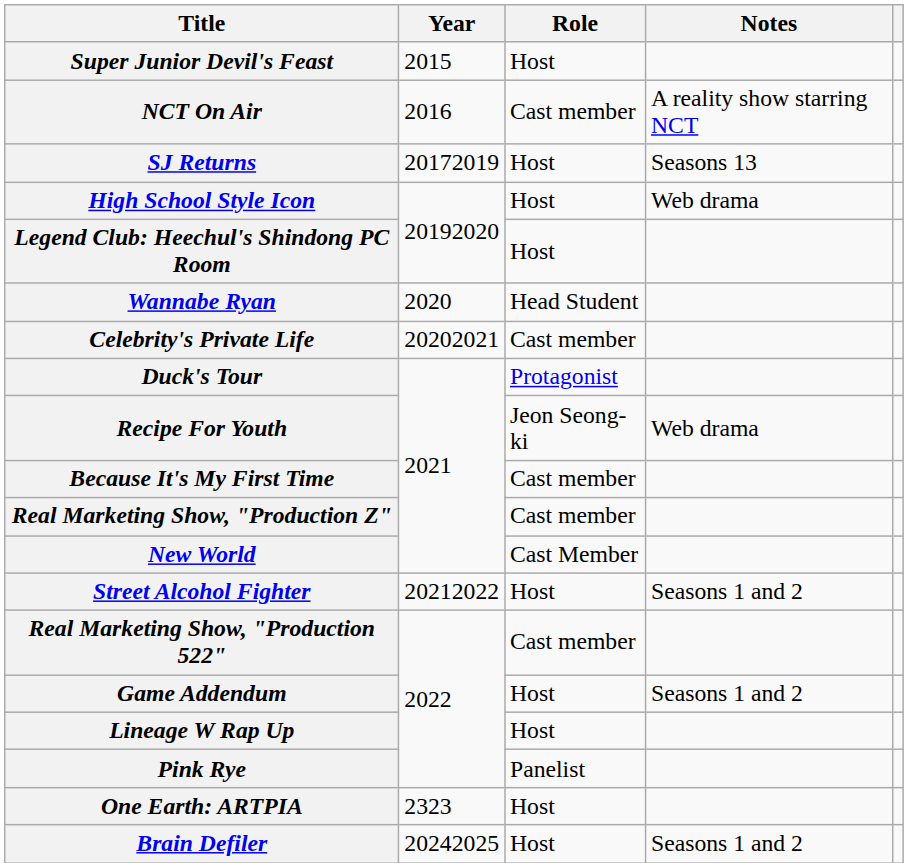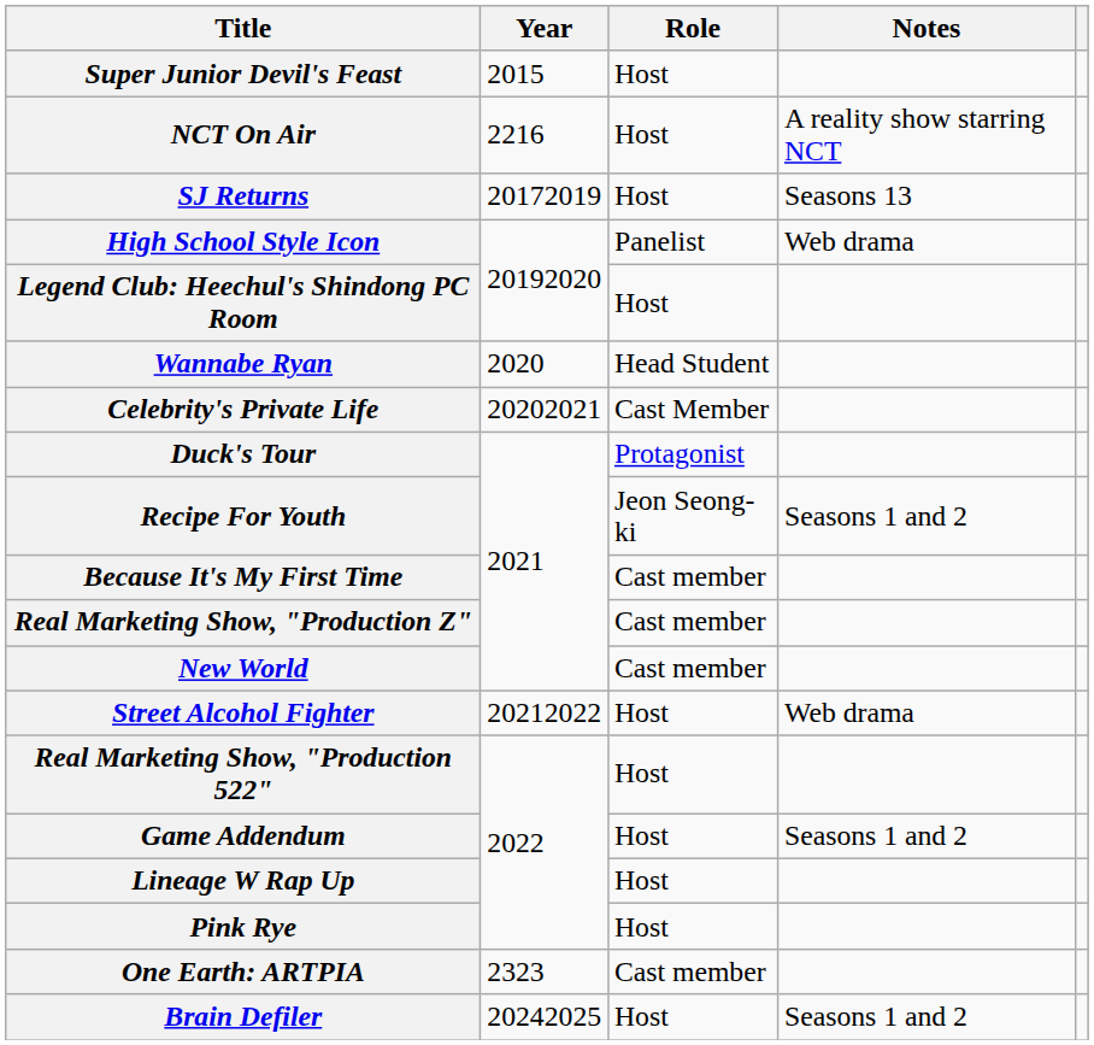 <table class="wikitable plainrowheaders sortable">
 <tr>
 <th scope="col">Title</th>
 <th scope="col">Year</th>
 <th scope="col">Role</th>
 <th scope="col" class="unsortable">Notes</th>
 <th scope="col" class="unsortable"></th>
 </tr>
 <tr>
 <th scope=row><em>Super Junior Devil's Feast</em></th>
 <td>2015</td>
 <td>Host</td>
 <td></td>
 <td style="text-align:center;"></td>
 </tr>
 <tr>
 <th scope=row><em>NCT On Air</em></th>
-<td>2016</td>
-<td>Cast member</td>
+<td>2216</td>
+<td>Host</td>
 <td>A reality show starring <a href='#'>NCT</a></td>
 <td style="text-align:center;"></td>
 </tr>
 <tr>
 <th scope=row><em><a href='#'>SJ Returns</a></em></th>
 <td>20172019</td>
 <td>Host</td>
 <td>Seasons 13</td>
 <td style="text-align:center;"></td>
 </tr>
 <tr>
 <th scope=row><em><a href='#'>High School Style Icon</a></em></th>
 <td rowspan="2">20192020</td>
-<td>Host</td>
+<td>Panelist</td>
 <td>Web drama</td>
 <td style="text-align:center;"></td>
 </tr>
 <tr>
 <th scope=row><em>Legend Club: Heechul's Shindong PC Room</em></th>
 <td>Host</td>
 <td></td>
 <td style="text-align:center;"></td>
 </tr>
 <tr>
 <th scope=row><em><a href='#'>Wannabe Ryan</a></em></th>
 <td>2020</td>
 <td>Head Student</td>
 <td></td>
 <td style="text-align:center;"></td>
 </tr>
 <tr>
 <th scope=row><em>Celebrity's Private Life</em></th>
 <td>20202021</td>
-<td>Cast member</td>
+<td>Cast Member</td>
 <td></td>
 <td style="text-align:center;"></td>
 </tr>
 <tr>
 <th scope=row><em>Duck's Tour</em></th>
 <td rowspan="5">2021</td>
 <td><a href='#'>Protagonist</a></td>
 <td></td>
 <td style="text-align:center;"></td>
 </tr>
 <tr>
 <th scope=row><em>Recipe For Youth</em></th>
 <td>Jeon Seong-ki</td>
-<td>Web drama</td>
+<td>Seasons 1 and 2</td>
 <td style="text-align:center;"></td>
 </tr>
 <tr>
 <th scope=row><em>Because It's My First Time</em></th>
 <td>Cast member</td>
 <td></td>
 <td style="text-align:center"></td>
 </tr>
 <tr>
 <th scope=row><em>Real Marketing Show, "Production Z"</em></th>
 <td>Cast member</td>
 <td></td>
 <td style="text-align:center"></td>
 </tr>
 <tr>
 <th scope=row><em><a href='#'>New World</a></em></th>
-<td>Cast Member</td>
+<td>Cast member</td>
 <td></td>
 <td style="text-align:center"></td>
 </tr>
 <tr>
 <th scope=row><em><a href='#'>Street Alcohol Fighter</a></em></th>
 <td>20212022</td>
 <td>Host</td>
-<td>Seasons 1 and 2</td>
+<td>Web drama</td>
 <td style="text-align:center"></td>
 </tr>
 <tr>
 <th scope=row><em>Real Marketing Show, "Production 522"</em></th>
 <td rowspan="4">2022</td>
-<td>Cast member</td>
+<td>Host</td>
 <td></td>
 <td style="text-align:center"></td>
 </tr>
 <tr>
 <th scope=row><em>Game Addendum</em></th>
 <td>Host</td>
 <td>Seasons 1 and 2</td>
 <td style="text-align:center"></td>
 </tr>
 <tr>
 <th scope=row><em>Lineage W Rap Up</em></th>
 <td>Host</td>
 <td></td>
 <td></td>
 </tr>
 <tr>
 <th scope=row><em>Pink Rye</em></th>
-<td>Panelist</td>
+<td>Host</td>
 <td></td>
 <td style="text-align:center"></td>
 </tr>
 <tr>
 <th scope=row><em>One Earth: ARTPIA</em></th>
 <td>2323</td>
-<td>Host</td>
+<td>Cast member</td>
 <td></td>
 <td style="text-align:center"></td>
 </tr>
 <tr>
 <th scope=row><em><a href='#'>Brain Defiler</a></em></th>
 <td>20242025</td>
 <td>Host</td>
 <td>Seasons 1 and 2</td>
 <td style="text-align:center"></td>
 </tr>
 </table>
